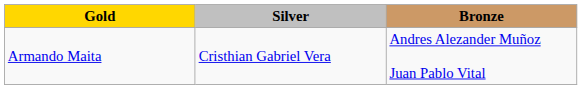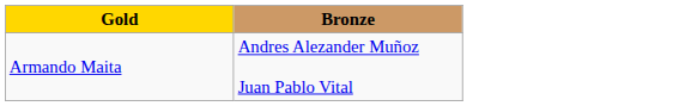 <table class="wikitable" style="text-align:left">
 <tr align="center">
 <td width=200 bgcolor=gold><strong>Gold</strong></td>
-<td width=200 bgcolor=silver><strong>Silver</strong></td>
 <td width=200 bgcolor=CC9966><strong>Bronze</strong></td>
 </tr>
 <tr>
 <td><a href='#'>Armando Maita</a><br><em></em></td>
-<td><a href='#'>Cristhian Gabriel Vera</a><br><em></em></td>
 <td><a href='#'>Andres Alezander Muñoz</a><br><em></em><br><a href='#'>Juan Pablo Vital</a><br><em></em></td>
 </tr>
 </table>
